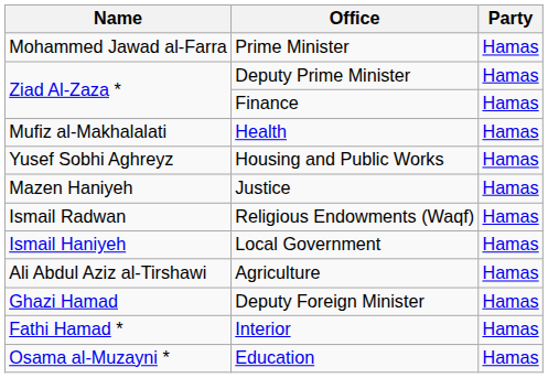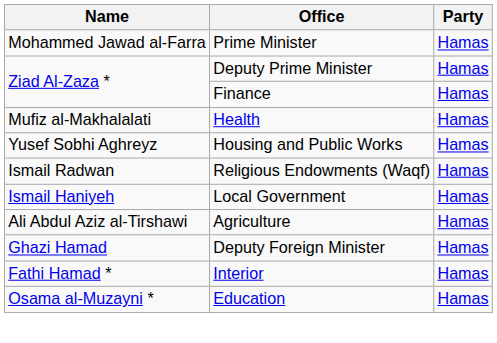 <table class="wikitable">
 <tr>
 <th>Name</th>
 <th>Office</th>
 <th>Party</th>
 </tr>
 <tr>
 <td>Mohammed Jawad al-Farra</td>
 <td>Prime Minister</td>
 <td><a href='#'>Hamas</a></td>
 </tr>
 <tr>
 <td rowspan="2"><a href='#'>Ziad Al-Zaza</a> *</td>
 <td>Deputy Prime Minister</td>
 <td><a href='#'>Hamas</a></td>
 </tr>
 <tr>
 <td>Finance</td>
 <td><a href='#'>Hamas</a></td>
 </tr>
 <tr>
 <td>Mufiz al-Makhalalati</td>
 <td><a href='#'>Health</a></td>
 <td><a href='#'>Hamas</a></td>
 </tr>
 <tr>
 <td>Yusef Sobhi Aghreyz</td>
 <td>Housing and Public Works</td>
-<td><a href='#'>Hamas</a></td>
-</tr>
-<tr>
-<td>Mazen Haniyeh</td>
-<td>Justice</td>
 <td><a href='#'>Hamas</a></td>
 </tr>
 <tr>
 <td>Ismail Radwan</td>
 <td>Religious Endowments (Waqf)</td>
 <td><a href='#'>Hamas</a></td>
 </tr>
 <tr>
 <td><a href='#'>Ismail Haniyeh</a></td>
 <td>Local Government</td>
 <td><a href='#'>Hamas</a></td>
 </tr>
 <tr>
 <td>Ali Abdul Aziz al-Tirshawi</td>
 <td>Agriculture</td>
 <td><a href='#'>Hamas</a></td>
 </tr>
 <tr>
 <td><a href='#'>Ghazi Hamad</a></td>
 <td>Deputy Foreign Minister</td>
 <td><a href='#'>Hamas</a></td>
 </tr>
 <tr>
 <td><a href='#'>Fathi Hamad</a> *</td>
 <td><a href='#'>Interior</a></td>
 <td><a href='#'>Hamas</a></td>
 </tr>
 <tr>
 <td><a href='#'>Osama al-Muzayni</a> *</td>
 <td><a href='#'>Education</a></td>
 <td><a href='#'>Hamas</a></td>
 </tr>
 </table>
